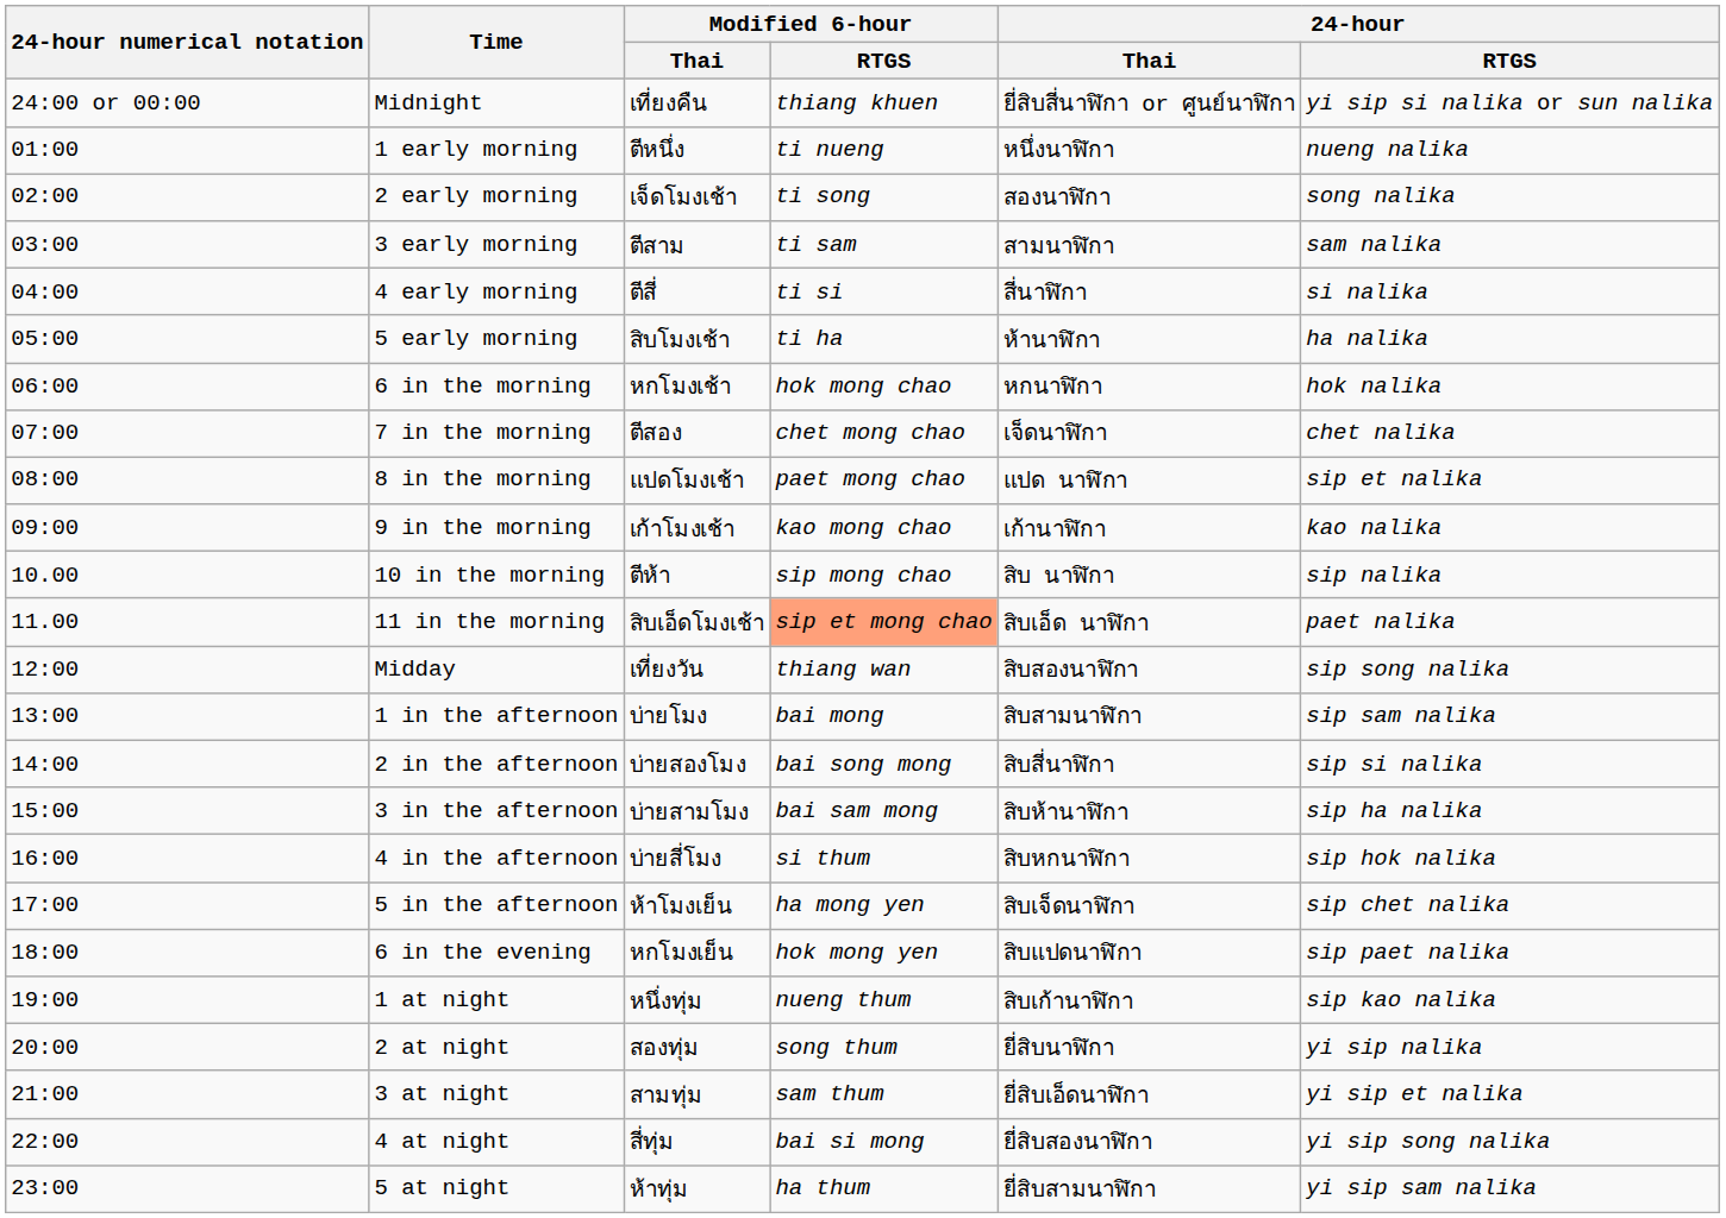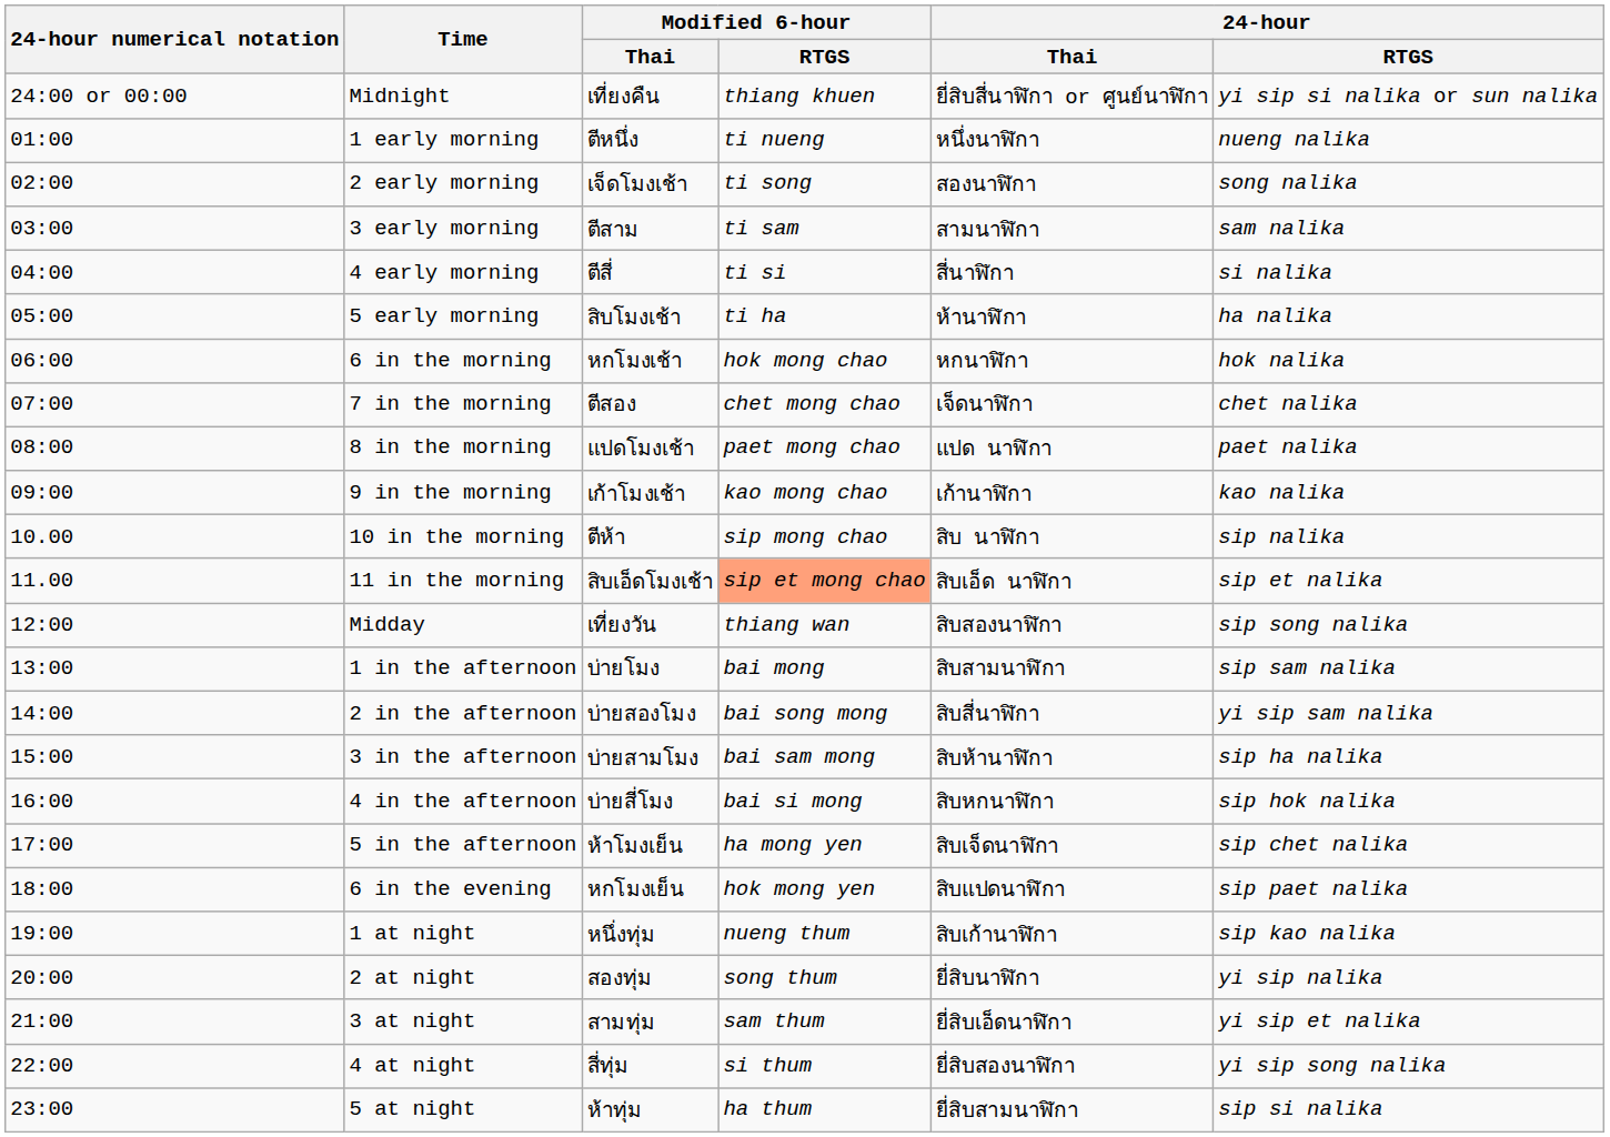 <table class="wikitable">
 <tr>
 <th rowspan="2">24-hour numerical notation</th>
 <th rowspan="2">Time</th>
 <th colspan="2">Modified 6-hour</th>
 <th colspan="2">24-hour</th>
 </tr>
 <tr>
 <th>Thai</th>
 <th>RTGS</th>
 <th>Thai</th>
 <th>RTGS</th>
 </tr>
 <tr>
 <td>24:00 or 00:00</td>
 <td>Midnight</td>
 <td>เที่ยงคืน</td>
 <td><em>thiang khuen</em></td>
 <td>ยี่สิบสี่นาฬิกา or ศูนย์นาฬิกา</td>
 <td><em>yi sip si nalika</em> or <em>sun nalika</em></td>
 </tr>
 <tr>
 <td>01:00</td>
 <td>1 early morning</td>
 <td>ตีหนึ่ง</td>
 <td><em>ti nueng</em></td>
 <td>หนึ่งนาฬิกา</td>
 <td><em>nueng nalika</em></td>
 </tr>
 <tr>
 <td>02:00</td>
 <td>2 early morning</td>
 <td>เจ็ดโมงเช้า</td>
 <td><em>ti song</em></td>
 <td>สองนาฬิกา</td>
 <td><em>song nalika</em></td>
 </tr>
 <tr>
 <td>03:00</td>
 <td>3 early morning</td>
 <td>ตีสาม</td>
 <td><em>ti sam</em></td>
 <td>สามนาฬิกา</td>
 <td><em>sam nalika</em></td>
 </tr>
 <tr>
 <td>04:00</td>
 <td>4 early morning</td>
 <td>ตีสี่</td>
 <td><em>ti si</em></td>
 <td>สี่นาฬิกา</td>
 <td><em>si nalika</em></td>
 </tr>
 <tr>
 <td>05:00</td>
 <td>5 early morning</td>
 <td>สิบโมงเช้า</td>
 <td><em>ti ha</em></td>
 <td>ห้านาฬิกา</td>
 <td><em>ha nalika</em></td>
 </tr>
 <tr>
 <td>06:00</td>
 <td>6 in the morning</td>
 <td>หกโมงเช้า</td>
 <td><em>hok mong chao</em></td>
 <td>หกนาฬิกา</td>
 <td><em>hok nalika</em></td>
 </tr>
 <tr>
 <td>07:00</td>
 <td>7 in the morning</td>
 <td>ตีสอง</td>
 <td><em>chet mong chao</em></td>
 <td>เจ็ดนาฬิกา</td>
 <td><em>chet nalika</em></td>
 </tr>
 <tr>
 <td>08:00</td>
 <td>8 in the morning</td>
 <td>แปดโมงเช้า</td>
 <td><em>paet mong chao</em></td>
 <td>แปด นาฬิกา</td>
-<td><em>sip et nalika</em></td>
+<td><em>paet nalika</em></td>
 </tr>
 <tr>
 <td>09:00</td>
 <td>9 in the morning</td>
 <td>เก้าโมงเช้า</td>
 <td><em>kao mong chao</em></td>
 <td>เก้านาฬิกา</td>
 <td><em>kao nalika</em></td>
 </tr>
 <tr>
 <td>10.00</td>
 <td>10 in the morning</td>
 <td>ตีห้า</td>
 <td><em>sip mong chao</em></td>
 <td>สิบ นาฬิกา</td>
 <td><em>sip nalika</em></td>
 </tr>
 <tr>
 <td>11.00</td>
 <td>11 in the morning</td>
 <td>สิบเอ็ดโมงเช้า</td>
 <td style="background: lightsalmon;"><em>sip et mong chao</em></td>
 <td>สิบเอ็ด นาฬิกา</td>
-<td><em>paet nalika</em></td>
+<td><em>sip et nalika</em></td>
 </tr>
 <tr>
 <td>12:00</td>
 <td>Midday</td>
 <td>เที่ยงวัน</td>
 <td><em>thiang wan</em></td>
 <td>สิบสองนาฬิกา</td>
 <td><em>sip song nalika</em></td>
 </tr>
 <tr>
 <td>13:00</td>
 <td>1 in the afternoon</td>
 <td>บ่ายโมง</td>
 <td><em>bai mong</em></td>
 <td>สิบสามนาฬิกา</td>
 <td><em>sip sam nalika</em></td>
 </tr>
 <tr>
 <td>14:00</td>
 <td>2 in the afternoon</td>
 <td>บ่ายสองโมง</td>
 <td><em>bai song mong</em></td>
 <td>สิบสี่นาฬิกา</td>
-<td><em>sip si nalika</em></td>
+<td><em>yi sip sam nalika</em></td>
 </tr>
 <tr>
 <td>15:00</td>
 <td>3 in the afternoon</td>
 <td>บ่ายสามโมง</td>
 <td><em>bai sam mong</em></td>
 <td>สิบห้านาฬิกา</td>
 <td><em>sip ha nalika</em></td>
 </tr>
 <tr>
 <td>16:00</td>
 <td>4 in the afternoon</td>
 <td>บ่ายสี่โมง</td>
-<td><em>si thum</em></td>
+<td><em>bai si mong</em></td>
 <td>สิบหกนาฬิกา</td>
 <td><em>sip hok nalika</em></td>
 </tr>
 <tr>
 <td>17:00</td>
 <td>5 in the afternoon</td>
 <td>ห้าโมงเย็น</td>
 <td><em>ha mong yen</em></td>
 <td>สิบเจ็ดนาฬิกา</td>
 <td><em>sip chet nalika</em></td>
 </tr>
 <tr>
 <td>18:00</td>
 <td>6 in the evening</td>
 <td>หกโมงเย็น</td>
 <td><em>hok mong yen</em></td>
 <td>สิบแปดนาฬิกา</td>
 <td><em>sip paet nalika</em></td>
 </tr>
 <tr>
 <td>19:00</td>
 <td>1 at night</td>
 <td>หนึ่งทุ่ม</td>
 <td><em>nueng thum</em></td>
 <td>สิบเก้านาฬิกา</td>
 <td><em>sip kao nalika</em></td>
 </tr>
 <tr>
 <td>20:00</td>
 <td>2 at night</td>
 <td>สองทุ่ม</td>
 <td><em>song thum</em></td>
 <td>ยี่สิบนาฬิกา</td>
 <td><em>yi sip nalika</em></td>
 </tr>
 <tr>
 <td>21:00</td>
 <td>3 at night</td>
 <td>สามทุ่ม</td>
 <td><em>sam thum</em></td>
 <td>ยี่สิบเอ็ดนาฬิกา</td>
 <td><em>yi sip et nalika</em></td>
 </tr>
 <tr>
 <td>22:00</td>
 <td>4 at night</td>
 <td>สี่ทุ่ม</td>
-<td><em>bai si mong</em></td>
+<td><em>si thum</em></td>
 <td>ยี่สิบสองนาฬิกา</td>
 <td><em>yi sip song nalika</em></td>
 </tr>
 <tr>
 <td>23:00</td>
 <td>5 at night</td>
 <td>ห้าทุ่ม</td>
 <td><em>ha thum</em></td>
 <td>ยี่สิบสามนาฬิกา</td>
-<td><em>yi sip sam nalika</em></td>
+<td><em>sip si nalika</em></td>
 </tr>
 </table>
